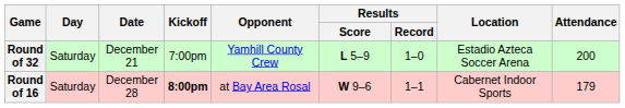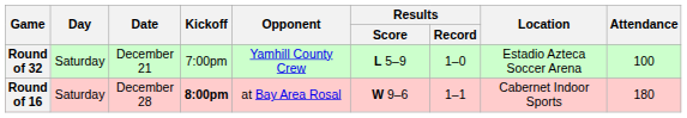 <table class="wikitable">
 <tr>
 <th rowspan="2" width="40">Game</th>
 <th rowspan="2" width="70">Day</th>
 <th rowspan="2" width="90">Date</th>
 <th rowspan="2" width="60">Kickoff</th>
 <th rowspan="2" width="180">Opponent</th>
 <th colspan="2" width="180">Results</th>
 <th rowspan="2" width="200">Location</th>
 <th rowspan="2" width="80">Attendance</th>
 </tr>
 <tr>
 <th width="120">Score</th>
 <th width="60">Record</th>
 </tr>
 <tr align="center" bgcolor="#CCFFCC">
 <th>Round of 32</th>
 <td>Saturday</td>
 <td>December 21</td>
 <td>7:00pm</td>
 <td><a href='#'>Yamhill County Crew</a></td>
 <td><strong>L</strong> 5–9</td>
 <td>1–0</td>
 <td>Estadio Azteca Soccer Arena</td>
-<td>200</td>
+<td>100</td>
 </tr>
 <tr align="center" bgcolor="#FFCCCC">
 <th>Round of 16</th>
 <td>Saturday</td>
 <td>December 28</td>
 <td><strong>8:00pm</strong></td>
 <td>at <a href='#'>Bay Area Rosal</a></td>
 <td><strong>W</strong> 9–6</td>
 <td>1–1</td>
 <td>Cabernet Indoor Sports</td>
-<td>179</td>
+<td>180</td>
 </tr>
 </table>
